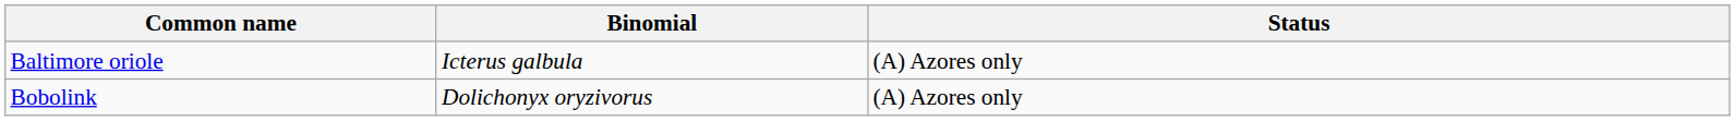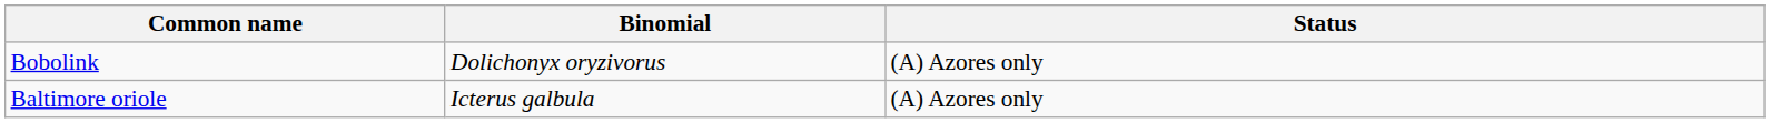 <table width=60% class="wikitable">
 <tr>
 <th width=15%>Common name</th>
 <th width=15%>Binomial</th>
 <th width=30%>Status</th>
 </tr>
 <tr>
+<td><a href='#'>Bobolink</a></td>
+<td><em>Dolichonyx oryzivorus</em></td>
+<td>(A) Azores only</td>
+</tr>
+<tr>
 <td><a href='#'>Baltimore oriole</a></td>
 <td><em>Icterus galbula</em></td>
 <td>(A) Azores only</td>
 </tr>
-<tr>
-<td><a href='#'>Bobolink</a></td>
-<td><em>Dolichonyx oryzivorus</em></td>
-<td>(A) Azores only</td>
-</tr>
 </table>
